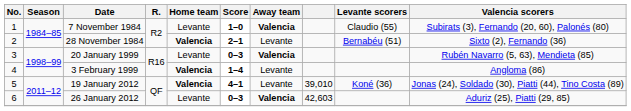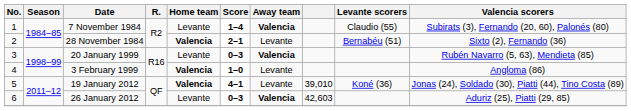 <table class="wikitable" style="text-align: center; width=25%; font-size: 11px">
 <tr>
 <th>No.</th>
 <th>Season</th>
 <th>Date</th>
 <th>R.</th>
 <th>Home team</th>
 <th>Score</th>
 <th>Away team</th>
 <th></th>
 <th>Levante scorers</th>
 <th>Valencia scorers</th>
 </tr>
 <tr>
 <td>1</td>
 <td rowspan=2><a href='#'>1984–85</a></td>
 <td>7 November 1984</td>
 <td rowspan=2>R2</td>
 <td>Levante</td>
-<td style="color:#000000; background:#FFFFFF"><strong>1–0</strong></td>
+<td style="color:#000000; background:#FFFFFF"><strong>1–4</strong></td>
 <td><strong>Valencia</strong></td>
 <td></td>
 <td>Claudio (55)</td>
 <td><a href='#'>Subirats</a> (3), <a href='#'>Fernando</a> (20, 60), <a href='#'>Palonés</a> (80)</td>
 </tr>
 <tr>
 <td>2</td>
 <td>28 November 1984</td>
 <td><strong>Valencia</strong></td>
 <td style="color:#000000; background:#FFFFFF"><strong>2–1</strong></td>
 <td>Levante</td>
 <td></td>
 <td><a href='#'>Bernabéu</a> (51)</td>
 <td><a href='#'>Sixto</a> (2), <a href='#'>Fernando</a> (36)</td>
 </tr>
 <tr>
 <td>3</td>
 <td rowspan=2><a href='#'>1998–99</a></td>
 <td>20 January 1999</td>
 <td rowspan=2>R16</td>
 <td>Levante</td>
 <td style="color:#000000; background:#FFFFFF"><strong>0–3</strong></td>
 <td><strong>Valencia</strong></td>
 <td></td>
 <td></td>
 <td><a href='#'>Rubén Navarro</a> (5, 63), <a href='#'>Mendieta</a> (85)</td>
 </tr>
 <tr>
 <td>4</td>
 <td>3 February 1999</td>
 <td><strong>Valencia</strong></td>
-<td style="color:#000000; background:#FFFFFF"><strong>1–4</strong></td>
+<td style="color:#000000; background:#FFFFFF"><strong>1–0</strong></td>
 <td>Levante</td>
 <td></td>
 <td></td>
 <td><a href='#'>Angloma</a> (86)</td>
 </tr>
 <tr>
 <td>5</td>
 <td rowspan=2><a href='#'>2011–12</a></td>
 <td>19 January 2012</td>
 <td rowspan=2>QF</td>
 <td><strong>Valencia</strong></td>
 <td style="color:#000000; background:#FFFFFF"><strong>4–1</strong></td>
 <td>Levante</td>
 <td>39,010</td>
 <td><a href='#'>Koné</a> (36)</td>
 <td><a href='#'>Jonas</a> (24), <a href='#'>Soldado</a> (30), <a href='#'>Piatti</a> (44), <a href='#'>Tino Costa</a> (89)</td>
 </tr>
 <tr>
 <td>6</td>
 <td>26 January 2012</td>
 <td>Levante</td>
 <td style="color:#000000; background:#FFFFFF"><strong>0–3</strong></td>
 <td><strong>Valencia</strong></td>
 <td>42,603</td>
 <td></td>
 <td><a href='#'>Aduriz</a> (25), <a href='#'>Piatti</a> (29, 85)</td>
 </tr>
 <tr>
 </tr>
 </table>
